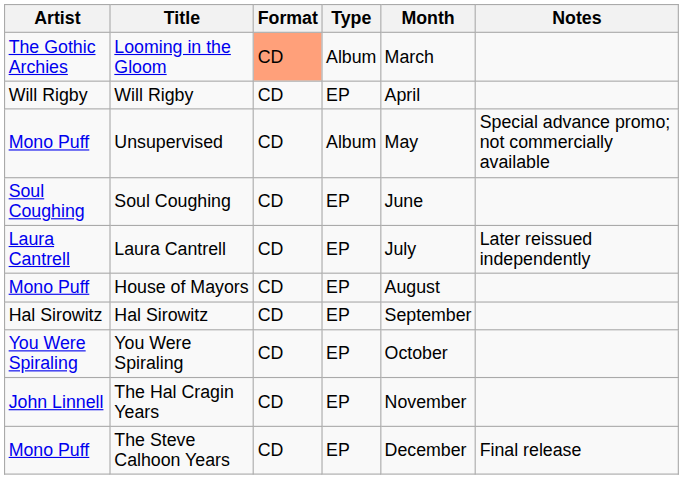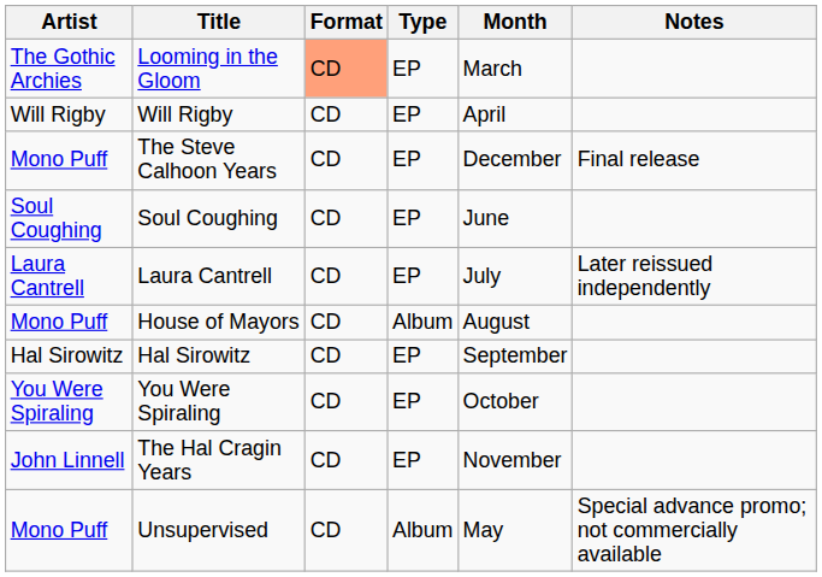 <table class="wikitable">
 <tr>
 <th>Artist</th>
 <th>Title</th>
 <th>Format</th>
 <th>Type</th>
 <th>Month</th>
 <th>Notes</th>
 </tr>
 <tr>
 <td><a href='#'>The Gothic Archies</a></td>
 <td><a href='#'>Looming in the Gloom</a></td>
 <td style="background: lightsalmon;">CD</td>
-<td>Album</td>
+<td>EP</td>
 <td>March</td>
 <td></td>
 </tr>
 <tr>
 <td>Will Rigby</td>
 <td>Will Rigby</td>
 <td>CD</td>
 <td>EP</td>
 <td>April</td>
 <td></td>
 </tr>
 <tr>
 <td><a href='#'>Mono Puff</a></td>
-<td>Unsupervised</td>
+<td>The Steve Calhoon Years</td>
 <td>CD</td>
-<td>Album</td>
-<td>May</td>
-<td>Special advance promo; not commercially available</td>
+<td>EP</td>
+<td>December</td>
+<td>Final release</td>
 </tr>
 <tr>
 <td><a href='#'>Soul Coughing</a></td>
 <td>Soul Coughing</td>
 <td>CD</td>
 <td>EP</td>
 <td>June</td>
 <td></td>
 </tr>
 <tr>
 <td><a href='#'>Laura Cantrell</a></td>
 <td>Laura Cantrell</td>
 <td>CD</td>
 <td>EP</td>
 <td>July</td>
 <td>Later reissued independently</td>
 </tr>
 <tr>
 <td><a href='#'>Mono Puff</a></td>
 <td>House of Mayors</td>
 <td>CD</td>
-<td>EP</td>
+<td>Album</td>
 <td>August</td>
 <td></td>
 </tr>
 <tr>
 <td>Hal Sirowitz</td>
 <td>Hal Sirowitz</td>
 <td>CD</td>
 <td>EP</td>
 <td>September</td>
 <td></td>
 </tr>
 <tr>
 <td><a href='#'>You Were Spiraling</a></td>
 <td>You Were Spiraling</td>
 <td>CD</td>
 <td>EP</td>
 <td>October</td>
 <td></td>
 </tr>
 <tr>
 <td><a href='#'>John Linnell</a></td>
 <td>The Hal Cragin Years</td>
 <td>CD</td>
 <td>EP</td>
 <td>November</td>
 <td></td>
 </tr>
 <tr>
 <td><a href='#'>Mono Puff</a></td>
-<td>The Steve Calhoon Years</td>
+<td>Unsupervised</td>
 <td>CD</td>
-<td>EP</td>
-<td>December</td>
-<td>Final release</td>
+<td>Album</td>
+<td>May</td>
+<td>Special advance promo; not commercially available</td>
 </tr>
 </table>
